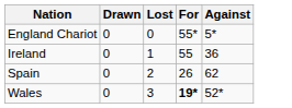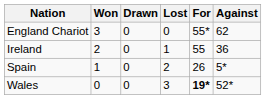 <table class="wikitable">
 <tr>
 <th>Nation</th>
+<th>Won</th>
 <th>Drawn</th>
 <th>Lost</th>
 <th>For</th>
 <th>Against</th>
 </tr>
 <tr>
 <td>England Chariot</td>
+<td>3</td>
 <td>0</td>
 <td>0</td>
 <td>55*</td>
-<td>5*</td>
+<td>62</td>
 </tr>
 <tr>
 <td>Ireland</td>
+<td>2</td>
 <td>0</td>
 <td>1</td>
 <td>55</td>
 <td>36</td>
 </tr>
 <tr>
 <td>Spain</td>
+<td>1</td>
 <td>0</td>
 <td>2</td>
 <td>26</td>
-<td>62</td>
+<td>5*</td>
 </tr>
 <tr>
 <td>Wales</td>
+<td>0</td>
 <td>0</td>
 <td>3</td>
 <td><strong>19*</strong></td>
 <td>52*</td>
 </tr>
 </table>
